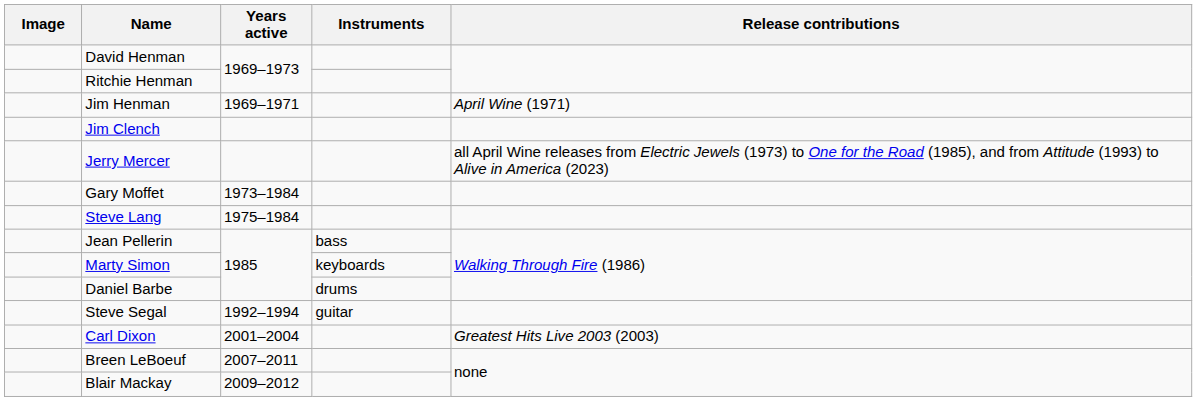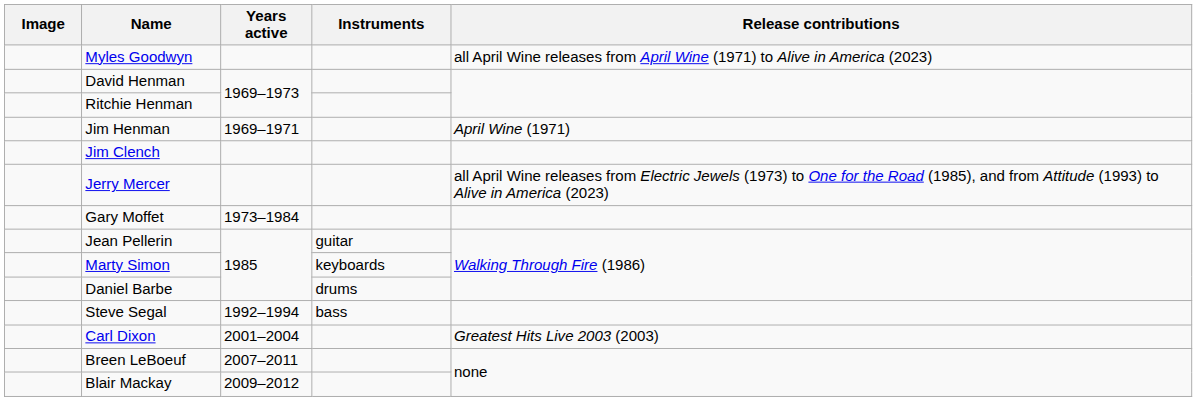 <table class="wikitable" width="100%">
 <tr>
 <th width="75">Image</th>
 <th width="140">Name</th>
 <th width="90">Years active</th>
 <th width="140">Instruments</th>
 <th>Release contributions</th>
+</tr>
+<tr>
+<td></td>
+<td><a href='#'>Myles Goodwyn</a></td>
+<td></td>
+<td></td>
+<td>all April Wine releases from <em><a href='#'>April Wine</a></em> (1971) to <em>Alive in America</em> (2023)</td>
 </tr>
 <tr>
 <td></td>
 <td>David Henman</td>
 <td rowspan="2">1969–1973</td>
 <td></td>
 <td rowspan="2"></td>
 </tr>
 <tr>
 <td></td>
 <td>Ritchie Henman</td>
 <td></td>
 </tr>
 <tr>
 <td></td>
 <td>Jim Henman</td>
 <td>1969–1971</td>
 <td></td>
 <td><em>April Wine</em> (1971)</td>
 </tr>
 <tr>
 <td></td>
 <td><a href='#'>Jim Clench</a></td>
 <td></td>
 <td></td>
 <td></td>
 </tr>
 <tr>
 <td></td>
 <td><a href='#'>Jerry Mercer</a></td>
 <td></td>
 <td></td>
 <td>all April Wine releases from <em>Electric Jewels</em> (1973) to <em><a href='#'>One for the Road</a></em> (1985), and from <em>Attitude</em> (1993) to <em>Alive in America</em> (2023)</td>
 </tr>
 <tr>
 <td></td>
 <td>Gary Moffet</td>
 <td>1973–1984</td>
 <td></td>
 <td></td>
 </tr>
 <tr>
 <td></td>
-<td><a href='#'>Steve Lang</a></td>
-<td>1975–1984 </td>
-<td></td>
-<td></td>
-</tr>
-<tr>
-<td></td>
 <td>Jean Pellerin</td>
 <td rowspan="3">1985 </td>
-<td>bass</td>
+<td>guitar</td>
 <td rowspan="3"><em><a href='#'>Walking Through Fire</a></em> (1986)</td>
 </tr>
 <tr>
 <td></td>
 <td><a href='#'>Marty Simon</a></td>
 <td>keyboards</td>
 </tr>
 <tr>
 <td></td>
 <td>Daniel Barbe</td>
 <td>drums</td>
 </tr>
 <tr>
 <td></td>
 <td>Steve Segal</td>
 <td>1992–1994 </td>
-<td>guitar</td>
+<td>bass</td>
 <td></td>
 </tr>
 <tr>
 <td></td>
 <td><a href='#'>Carl Dixon</a></td>
 <td>2001–2004</td>
 <td></td>
 <td><em>Greatest Hits Live 2003</em> (2003)</td>
 </tr>
 <tr>
 <td></td>
 <td>Breen LeBoeuf</td>
 <td>2007–2011</td>
 <td></td>
 <td rowspan="2">none</td>
 </tr>
 <tr>
 <td></td>
 <td>Blair Mackay</td>
 <td>2009–2012</td>
 <td></td>
 </tr>
 </table>
